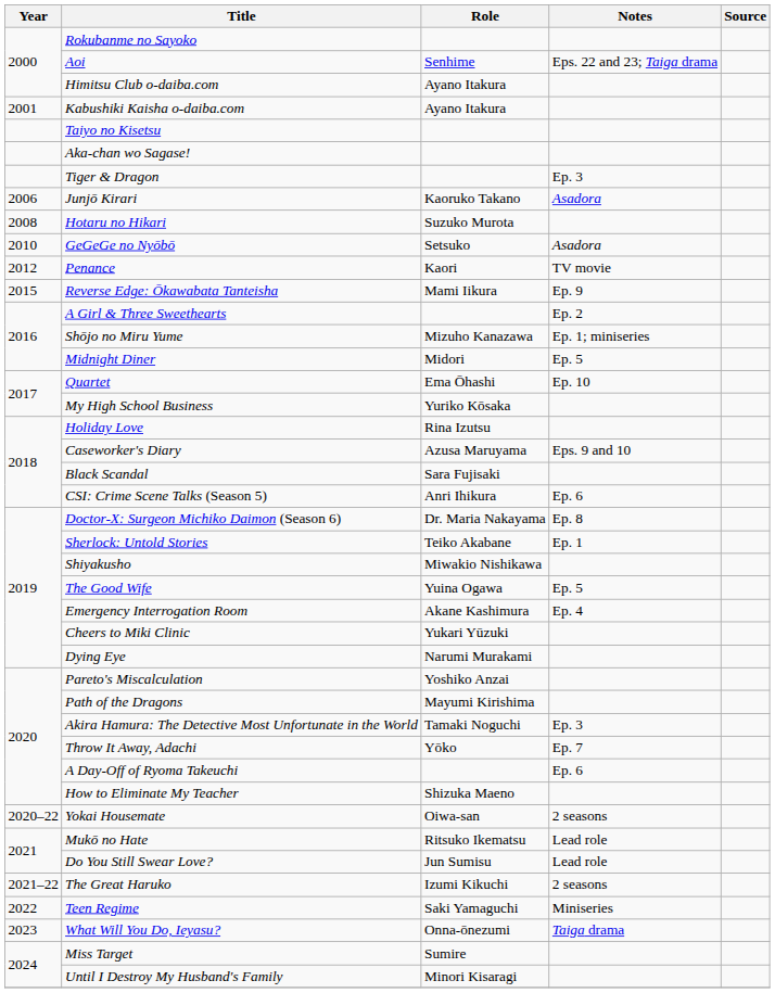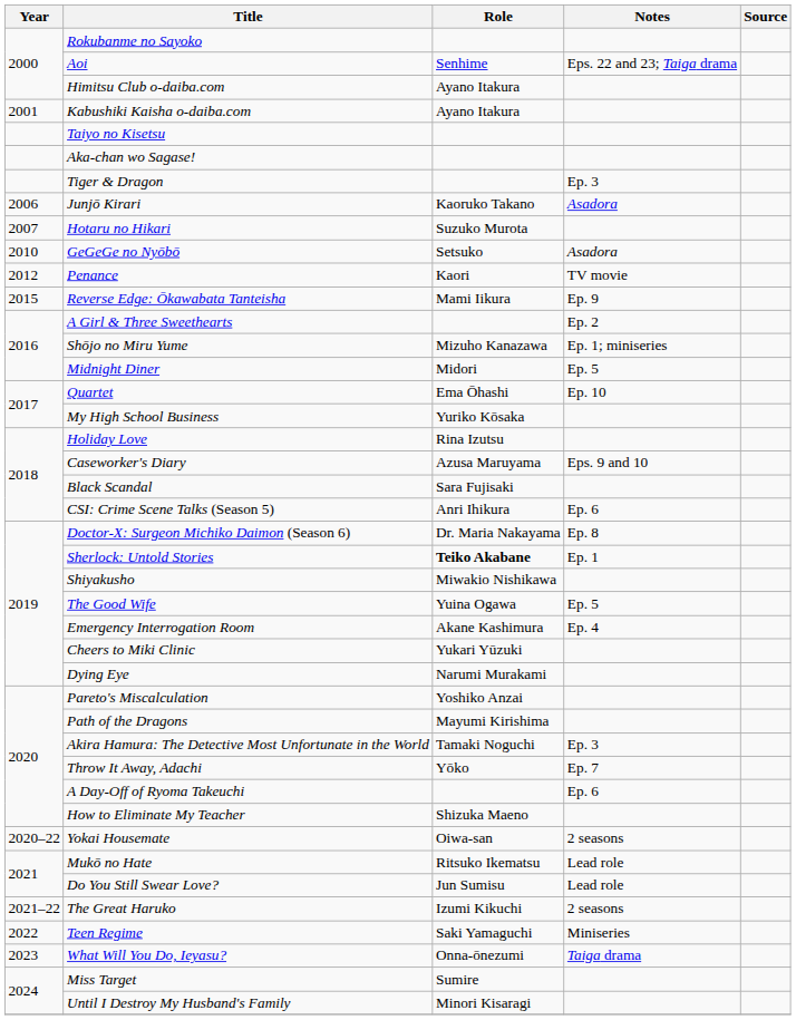 <table class="wikitable sortable plainrowheaders">
 <tr>
 <th>Year</th>
 <th>Title</th>
 <th>Role</th>
 <th class="unsortable">Notes</th>
 <th class="unsortable">Source</th>
 </tr>
 <tr>
 <td rowspan=3>2000</td>
 <td><em><a href='#'>Rokubanme no Sayoko</a></em></td>
 <td></td>
 <td></td>
 <td></td>
 </tr>
 <tr>
 <td><em><a href='#'>Aoi</a></em></td>
 <td><a href='#'>Senhime</a></td>
 <td>Eps. 22 and 23; <a href='#'><em>Taiga</em> drama</a></td>
 <td></td>
 </tr>
 <tr>
 <td><em>Himitsu Club o-daiba.com</em></td>
 <td>Ayano Itakura</td>
 <td></td>
 <td></td>
 </tr>
 <tr>
 <td>2001</td>
 <td><em>Kabushiki Kaisha o-daiba.com</em></td>
 <td>Ayano Itakura</td>
 <td></td>
 <td></td>
 </tr>
 <tr>
 <td></td>
 <td><em><a href='#'>Taiyo no Kisetsu</a></em></td>
 <td></td>
 <td></td>
 <td></td>
 </tr>
 <tr>
 <td></td>
 <td><em>Aka-chan wo Sagase!</em></td>
 <td></td>
 <td></td>
 <td></td>
 </tr>
 <tr>
 <td></td>
 <td><em>Tiger & Dragon</em></td>
 <td></td>
 <td>Ep. 3</td>
 <td></td>
 </tr>
 <tr>
 <td>2006</td>
 <td><em>Junjō Kirari</em></td>
 <td>Kaoruko Takano</td>
 <td><em><a href='#'>Asadora</a></em></td>
 <td></td>
 </tr>
 <tr>
-<td>2008</td>
+<td>2007</td>
 <td><em><a href='#'>Hotaru no Hikari</a></em></td>
 <td>Suzuko Murota</td>
 <td></td>
 <td></td>
 </tr>
 <tr>
 <td>2010</td>
 <td><em><a href='#'>GeGeGe no Nyōbō</a></em></td>
 <td>Setsuko</td>
 <td><em>Asadora</em></td>
 <td></td>
 </tr>
 <tr>
 <td>2012</td>
 <td><em><a href='#'>Penance</a></em></td>
 <td>Kaori</td>
 <td>TV movie</td>
 <td></td>
 </tr>
 <tr>
 <td>2015</td>
 <td><em><a href='#'>Reverse Edge: Ōkawabata Tanteisha</a></em></td>
 <td>Mami Iikura</td>
 <td>Ep. 9</td>
 <td></td>
 </tr>
 <tr>
 <td rowspan=3>2016</td>
 <td><em><a href='#'>A Girl & Three Sweethearts</a></em></td>
 <td></td>
 <td>Ep. 2</td>
 <td></td>
 </tr>
 <tr>
 <td><em>Shōjo no Miru Yume</em></td>
 <td>Mizuho Kanazawa</td>
 <td>Ep. 1; miniseries</td>
 <td></td>
 </tr>
 <tr>
 <td><em><a href='#'>Midnight Diner</a></em></td>
 <td>Midori</td>
 <td>Ep. 5</td>
 <td></td>
 </tr>
 <tr>
 <td rowspan=2>2017</td>
 <td><em><a href='#'>Quartet</a></em></td>
 <td>Ema Ōhashi</td>
 <td>Ep. 10</td>
 <td></td>
 </tr>
 <tr>
 <td><em>My High School Business</em></td>
 <td>Yuriko Kōsaka</td>
 <td></td>
 <td></td>
 </tr>
 <tr>
 <td rowspan=4>2018</td>
 <td><em><a href='#'>Holiday Love</a></em></td>
 <td>Rina Izutsu</td>
 <td></td>
 <td></td>
 </tr>
 <tr>
 <td><em>Caseworker's Diary</em></td>
 <td>Azusa Maruyama</td>
 <td>Eps. 9 and 10</td>
 <td></td>
 </tr>
 <tr>
 <td><em>Black Scandal</em></td>
 <td>Sara Fujisaki</td>
 <td></td>
 <td></td>
 </tr>
 <tr>
 <td><em>CSI: Crime Scene Talks</em> (Season 5)</td>
 <td>Anri Ihikura</td>
 <td>Ep. 6</td>
 <td></td>
 </tr>
 <tr>
 <td rowspan=7>2019</td>
 <td><em><a href='#'>Doctor-X: Surgeon Michiko Daimon</a></em> (Season 6)</td>
 <td>Dr. Maria Nakayama</td>
 <td>Ep. 8</td>
 <td></td>
 </tr>
 <tr>
 <td><em><a href='#'>Sherlock: Untold Stories</a></em></td>
-<td>Teiko Akabane</td>
+<td><strong>Teiko Akabane</strong></td>
 <td>Ep. 1</td>
 <td></td>
 </tr>
 <tr>
 <td><em>Shiyakusho</em></td>
 <td>Miwakio Nishikawa</td>
 <td></td>
 <td></td>
 </tr>
 <tr>
 <td><em><a href='#'>The Good Wife</a></em></td>
 <td>Yuina Ogawa</td>
 <td>Ep. 5</td>
 <td></td>
 </tr>
 <tr>
 <td><em>Emergency Interrogation Room</em></td>
 <td>Akane Kashimura</td>
 <td>Ep. 4</td>
 <td></td>
 </tr>
 <tr>
 <td><em>Cheers to Miki Clinic</em></td>
 <td>Yukari Yūzuki</td>
 <td></td>
 <td></td>
 </tr>
 <tr>
 <td><em>Dying Eye</em></td>
 <td>Narumi Murakami</td>
 <td></td>
 <td></td>
 </tr>
 <tr>
 <td rowspan=6>2020</td>
 <td><em>Pareto's Miscalculation</em></td>
 <td>Yoshiko Anzai</td>
 <td></td>
 <td></td>
 </tr>
 <tr>
 <td><em>Path of the Dragons</em></td>
 <td>Mayumi Kirishima</td>
 <td></td>
 <td></td>
 </tr>
 <tr>
 <td><em>Akira Hamura: The Detective Most Unfortunate in the World</em></td>
 <td>Tamaki Noguchi</td>
 <td>Ep. 3</td>
 <td></td>
 </tr>
 <tr>
 <td><em>Throw It Away, Adachi</em></td>
 <td>Yōko</td>
 <td>Ep. 7</td>
 <td></td>
 </tr>
 <tr>
 <td><em>A Day-Off of Ryoma Takeuchi</em></td>
 <td></td>
 <td>Ep. 6</td>
 <td></td>
 </tr>
 <tr>
 <td><em>How to Eliminate My Teacher</em></td>
 <td>Shizuka Maeno</td>
 <td></td>
 <td></td>
 </tr>
 <tr>
 <td>2020–22</td>
 <td><em>Yokai Housemate</em></td>
 <td>Oiwa-san</td>
 <td>2 seasons</td>
 <td></td>
 </tr>
 <tr>
 <td rowspan=2>2021</td>
 <td><em>Mukō no Hate</em></td>
 <td>Ritsuko Ikematsu</td>
 <td>Lead role</td>
 <td></td>
 </tr>
 <tr>
 <td><em>Do You Still Swear Love?</em></td>
 <td>Jun Sumisu</td>
 <td>Lead role</td>
 <td></td>
 </tr>
 <tr>
 <td>2021–22</td>
 <td><em>The Great Haruko</em></td>
 <td>Izumi Kikuchi</td>
 <td>2 seasons</td>
 <td></td>
 </tr>
 <tr>
 <td>2022</td>
 <td><em><a href='#'>Teen Regime</a></em></td>
 <td>Saki Yamaguchi</td>
 <td>Miniseries</td>
 <td></td>
 </tr>
 <tr>
 <td>2023</td>
 <td><em><a href='#'>What Will You Do, Ieyasu?</a></em></td>
 <td>Onna-ōnezumi</td>
 <td><a href='#'><em>Taiga</em> drama</a></td>
 <td></td>
 </tr>
 <tr>
 <td rowspan=2>2024</td>
 <td><em>Miss Target</em></td>
 <td>Sumire</td>
 <td></td>
 <td></td>
 </tr>
 <tr>
 <td><em>Until I Destroy My Husband's Family</em></td>
 <td>Minori Kisaragi</td>
 <td></td>
 <td></td>
 </tr>
 <tr>
 </tr>
 </table>
